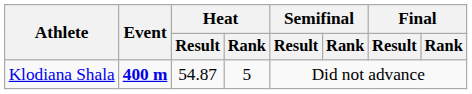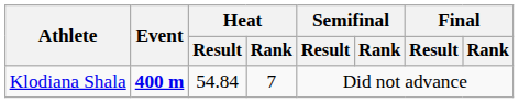 <table class=wikitable style=font-size:90%>
 <tr>
 <th rowspan=2>Athlete</th>
 <th rowspan=2>Event</th>
 <th colspan=2>Heat</th>
 <th colspan=2>Semifinal</th>
 <th colspan=2>Final</th>
 </tr>
 <tr style="font-size:95%">
 <th>Result</th>
 <th>Rank</th>
 <th>Result</th>
 <th>Rank</th>
 <th>Result</th>
 <th>Rank</th>
 </tr>
 <tr align=center>
 <td align=left><a href='#'>Klodiana Shala</a></td>
 <td align=left><strong><a href='#'>400 m</a></strong></td>
-<td>54.87</td>
-<td>5</td>
+<td>54.84</td>
+<td>7</td>
 <td colspan=4>Did not advance</td>
 </tr>
 </table>
